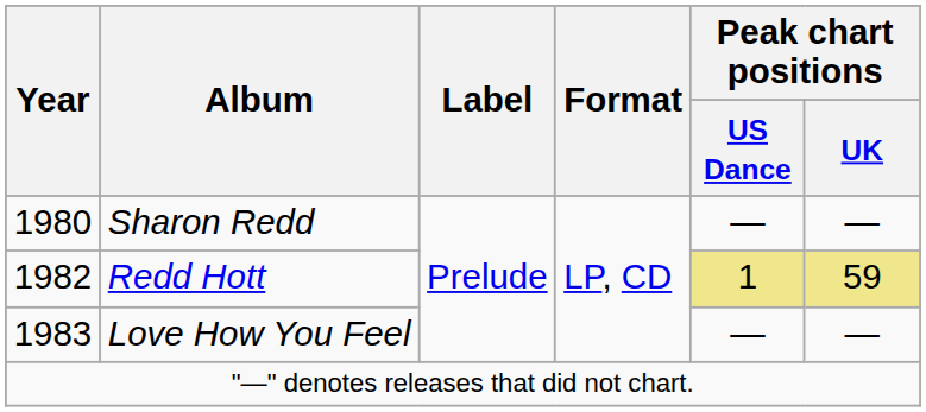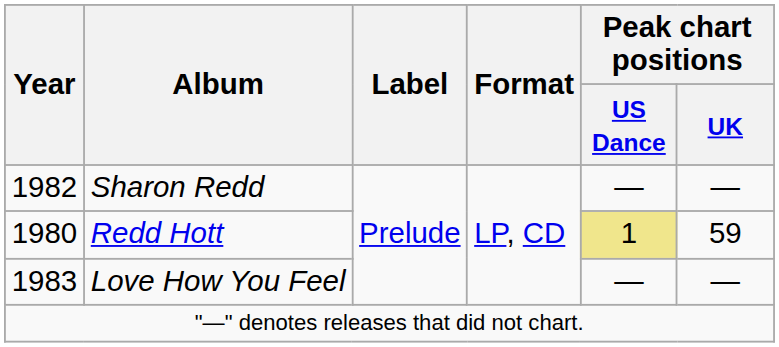 <table class="wikitable">
 <tr>
 <th scope="col" rowspan="2">Year</th>
 <th scope="col" rowspan="2">Album</th>
 <th scope="col" rowspan="2">Label</th>
 <th scope="col" rowspan="2">Format</th>
 <th scope="col" colspan="2">Peak chart positions</th>
 </tr>
 <tr>
 <th width="45"><small><a href='#'>US Dance</a></small><br></th>
 <th width="45"><small><a href='#'>UK</a></small><br></th>
 </tr>
 <tr>
-<td>1980</td>
+<td>1982</td>
 <td><em>Sharon Redd</em></td>
 <td rowspan="3"><a href='#'>Prelude</a></td>
 <td rowspan="3"><a href='#'>LP</a>, <a href='#'>CD</a></td>
 <td align=center>―</td>
 <td align=center>―</td>
 </tr>
 <tr>
-<td>1982</td>
+<td>1980</td>
 <td><em><a href='#'>Redd Hott</a></em></td>
 <td align=center style="background: khaki;">1</td>
-<td align=center style="background: khaki;">59</td>
+<td align=center>59</td>
 </tr>
 <tr>
 <td>1983</td>
 <td><em>Love How You Feel</em></td>
 <td align=center>―</td>
 <td align=center>―</td>
 </tr>
 <tr>
 <td colspan="6" style="text-align:center; font-size:9pt;">"—" denotes releases that did not chart.</td>
 </tr>
 </table>
